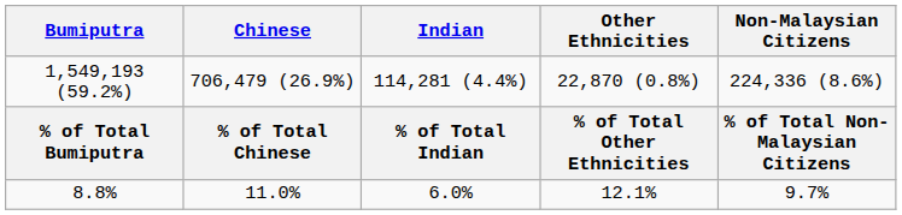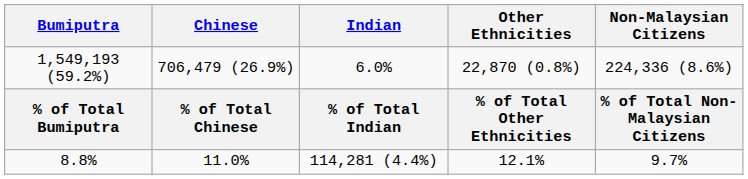 <table class="wikitable" style="text-align:center;">
 <tr>
 <th width=120><a href='#'>Bumiputra</a></th>
 <th width=120><a href='#'>Chinese</a></th>
 <th width=120><a href='#'>Indian</a></th>
 <th width=120>Other Ethnicities</th>
 <th width=120>Non-Malaysian Citizens</th>
 </tr>
 <tr>
 <td>1,549,193 (59.2%)</td>
 <td>706,479 (26.9%)</td>
-<td>114,281 (4.4%)</td>
+<td>6.0%</td>
 <td>22,870 (0.8%)</td>
 <td>224,336 (8.6%)</td>
 </tr>
 <tr>
 <th>% of Total Bumiputra</th>
 <th>% of Total Chinese</th>
 <th>% of Total Indian</th>
 <th>% of Total Other Ethnicities</th>
 <th>% of Total Non-Malaysian Citizens</th>
 </tr>
 <tr>
 <td>8.8%</td>
 <td>11.0%</td>
-<td>6.0%</td>
+<td>114,281 (4.4%)</td>
 <td>12.1%</td>
 <td>9.7%</td>
 </tr>
 </table>
